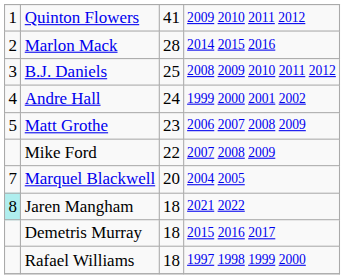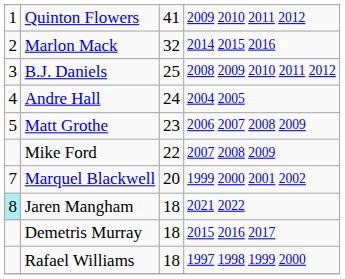 <table class="wikitable">
 <tr>
 </tr>
 <tr>
 <td>1</td>
 <td><a href='#'>Quinton Flowers</a></td>
 <td>41</td>
 <td style="font-size:80%;"><a href='#'>2009</a> <a href='#'>2010</a> <a href='#'>2011</a> <a href='#'>2012</a></td>
 </tr>
 <tr>
 <td>2</td>
 <td><a href='#'>Marlon Mack</a></td>
-<td>28</td>
+<td>32</td>
 <td style="font-size:80%;"><a href='#'>2014</a> <a href='#'>2015</a> <a href='#'>2016</a></td>
 </tr>
 <tr>
 <td>3</td>
 <td><a href='#'>B.J. Daniels</a></td>
 <td>25</td>
 <td style="font-size:80%;"><a href='#'>2008</a> <a href='#'>2009</a> <a href='#'>2010</a> <a href='#'>2011</a> <a href='#'>2012</a></td>
 </tr>
 <tr>
 <td>4</td>
 <td><a href='#'>Andre Hall</a></td>
 <td>24</td>
-<td style="font-size:80%;"><a href='#'>1999</a> <a href='#'>2000</a> <a href='#'>2001</a> <a href='#'>2002</a></td>
+<td style="font-size:80%;"><a href='#'>2004</a> <a href='#'>2005</a></td>
 </tr>
 <tr>
 <td>5</td>
 <td><a href='#'>Matt Grothe</a></td>
 <td>23</td>
 <td style="font-size:80%;"><a href='#'>2006</a> <a href='#'>2007</a> <a href='#'>2008</a> <a href='#'>2009</a></td>
 </tr>
 <tr>
 <td></td>
 <td>Mike Ford</td>
 <td>22</td>
 <td style="font-size:80%;"><a href='#'>2007</a> <a href='#'>2008</a> <a href='#'>2009</a></td>
 </tr>
 <tr>
 <td>7</td>
 <td><a href='#'>Marquel Blackwell</a></td>
 <td>20</td>
-<td style="font-size:80%;"><a href='#'>2004</a> <a href='#'>2005</a></td>
+<td style="font-size:80%;"><a href='#'>1999</a> <a href='#'>2000</a> <a href='#'>2001</a> <a href='#'>2002</a></td>
 </tr>
 <tr>
 <td style="background: paleturquoise;">8</td>
 <td>Jaren Mangham</td>
 <td>18</td>
 <td style="font-size:80%;"><a href='#'>2021</a> <a href='#'>2022</a></td>
 </tr>
 <tr>
 <td></td>
 <td>Demetris Murray</td>
 <td>18</td>
 <td style="font-size:80%;"><a href='#'>2015</a> <a href='#'>2016</a> <a href='#'>2017</a></td>
 </tr>
 <tr>
 <td></td>
 <td>Rafael Williams</td>
 <td>18</td>
 <td style="font-size:80%;"><a href='#'>1997</a> <a href='#'>1998</a> <a href='#'>1999</a> <a href='#'>2000</a></td>
 </tr>
 <tr>
 </tr>
 </table>
